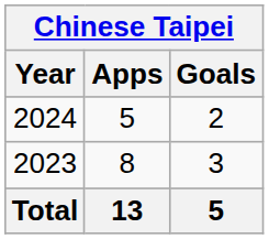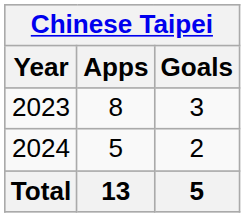 <table class="wikitable" style="text-align:center">
 <tr>
 <th colspan=3><a href='#'>Chinese Taipei</a></th>
 </tr>
 <tr>
 <th>Year</th>
 <th>Apps</th>
 <th>Goals</th>
 </tr>
 <tr>
+<td>2023</td>
+<td>8</td>
+<td>3</td>
+</tr>
+<tr>
 <td>2024</td>
 <td>5</td>
 <td>2</td>
-</tr>
-<tr>
-<td>2023</td>
-<td>8</td>
-<td>3</td>
 </tr>
 <tr>
 <th>Total</th>
 <th>13</th>
 <th>5</th>
 </tr>
 </table>
